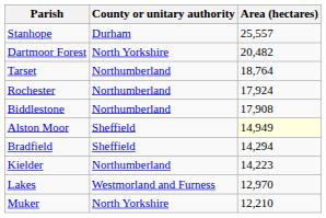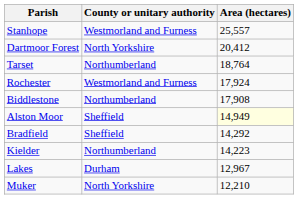 <table class="wikitable">
 <tr>
 <th>Parish</th>
 <th>County or unitary authority</th>
 <th>Area (hectares)</th>
 </tr>
 <tr>
 <td><a href='#'>Stanhope</a></td>
-<td><a href='#'>Durham</a></td>
+<td><a href='#'>Westmorland and Furness</a></td>
 <td>25,557</td>
 </tr>
 <tr>
 <td><a href='#'>Dartmoor Forest</a></td>
 <td><a href='#'>North Yorkshire</a></td>
-<td>20,482</td>
+<td>20,412</td>
 </tr>
 <tr>
 <td><a href='#'>Tarset</a></td>
 <td><a href='#'>Northumberland</a></td>
 <td>18,764</td>
 </tr>
 <tr>
 <td><a href='#'>Rochester</a></td>
-<td><a href='#'>Northumberland</a></td>
+<td><a href='#'>Westmorland and Furness</a></td>
 <td>17,924</td>
 </tr>
 <tr>
 <td><a href='#'>Biddlestone</a></td>
 <td><a href='#'>Northumberland</a></td>
 <td>17,908</td>
 </tr>
 <tr>
 <td><a href='#'>Alston Moor</a></td>
 <td><a href='#'>Sheffield</a></td>
 <td style="background: lightyellow;">14,949</td>
 </tr>
 <tr>
 <td><a href='#'>Bradfield</a></td>
 <td><a href='#'>Sheffield</a></td>
-<td>14,294</td>
+<td>14,292</td>
 </tr>
 <tr>
 <td><a href='#'>Kielder</a></td>
 <td><a href='#'>Northumberland</a></td>
 <td>14,223</td>
 </tr>
 <tr>
 <td><a href='#'>Lakes</a></td>
-<td><a href='#'>Westmorland and Furness</a></td>
-<td>12,970</td>
+<td><a href='#'>Durham</a></td>
+<td>12,967</td>
 </tr>
 <tr>
 <td><a href='#'>Muker</a></td>
 <td><a href='#'>North Yorkshire</a></td>
 <td>12,210</td>
 </tr>
 </table>
